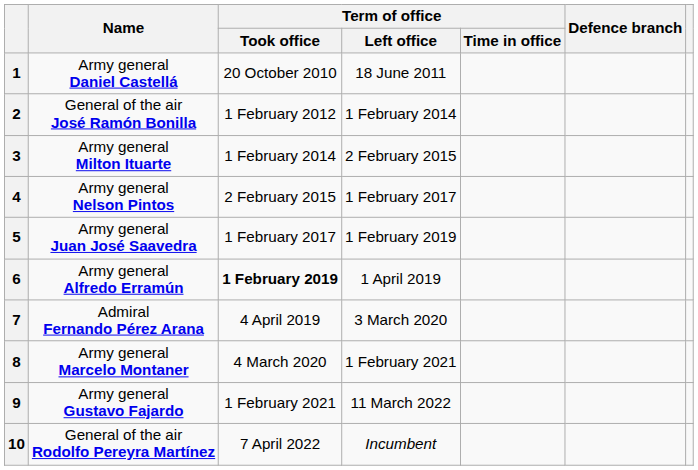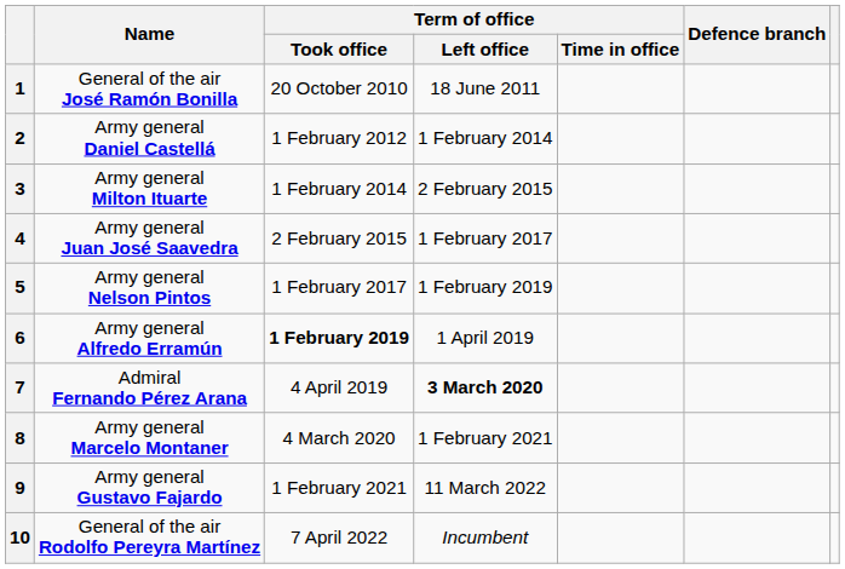 <table class="wikitable" style="text-align:center">
 <tr>
 <th rowspan=2></th>
 <th rowspan=2>Name<br></th>
 <th colspan=3>Term of office</th>
 <th rowspan=2>Defence branch</th>
 <th rowspan=2></th>
 </tr>
 <tr>
 <th>Took office</th>
 <th>Left office</th>
 <th>Time in office</th>
 </tr>
 <tr>
 <th>1</th>
-<td>Army general<br><strong><a href='#'>Daniel Castellá</a></strong></td>
+<td>General of the air<br><strong><a href='#'>José Ramón Bonilla</a></strong></td>
 <td>20 October 2010</td>
 <td>18 June 2011</td>
 <td></td>
 <td></td>
 <td></td>
 </tr>
 <tr>
 <th>2</th>
-<td>General of the air<br><strong><a href='#'>José Ramón Bonilla</a></strong></td>
+<td>Army general<br><strong><a href='#'>Daniel Castellá</a></strong></td>
 <td>1 February 2012</td>
 <td>1 February 2014</td>
 <td></td>
 <td></td>
 <td></td>
 </tr>
 <tr>
 <th>3</th>
 <td>Army general<br><strong><a href='#'>Milton Ituarte</a></strong></td>
 <td>1 February 2014</td>
 <td>2 February 2015</td>
 <td></td>
 <td></td>
 <td></td>
 </tr>
 <tr>
 <th>4</th>
-<td>Army general<br><strong><a href='#'>Nelson Pintos</a></strong></td>
+<td>Army general<br><strong><a href='#'>Juan José Saavedra</a></strong></td>
 <td>2 February 2015</td>
 <td>1 February 2017</td>
 <td></td>
 <td></td>
 <td></td>
 </tr>
 <tr>
 <th>5</th>
-<td>Army general<br><strong><a href='#'>Juan José Saavedra</a></strong></td>
+<td>Army general<br><strong><a href='#'>Nelson Pintos</a></strong></td>
 <td>1 February 2017</td>
 <td>1 February 2019</td>
 <td></td>
 <td></td>
 <td></td>
 </tr>
 <tr>
 <th>6</th>
 <td>Army general<br><strong><a href='#'>Alfredo Erramún</a></strong></td>
 <td><strong>1 February 2019</strong></td>
 <td>1 April 2019</td>
 <td></td>
 <td></td>
 <td></td>
 </tr>
 <tr>
 <th>7</th>
 <td>Admiral<br><strong><a href='#'>Fernando Pérez Arana</a></strong></td>
 <td>4 April 2019</td>
-<td>3 March 2020</td>
+<td><strong>3 March 2020</strong></td>
 <td></td>
 <td></td>
 <td></td>
 </tr>
 <tr>
 <th>8</th>
 <td>Army general<br><strong><a href='#'>Marcelo Montaner</a></strong></td>
 <td>4 March 2020</td>
 <td>1 February 2021</td>
 <td></td>
 <td></td>
 <td></td>
 </tr>
 <tr>
 <th>9</th>
 <td>Army general<br><strong><a href='#'>Gustavo Fajardo</a></strong></td>
 <td>1 February 2021</td>
 <td>11 March 2022</td>
 <td></td>
 <td></td>
 <td></td>
 </tr>
 <tr>
 <th>10</th>
 <td>General of the air<br><strong><a href='#'>Rodolfo Pereyra Martínez</a></strong></td>
 <td>7 April 2022</td>
 <td><em>Incumbent</em></td>
 <td></td>
 <td></td>
 <td></td>
 </tr>
 </table>
